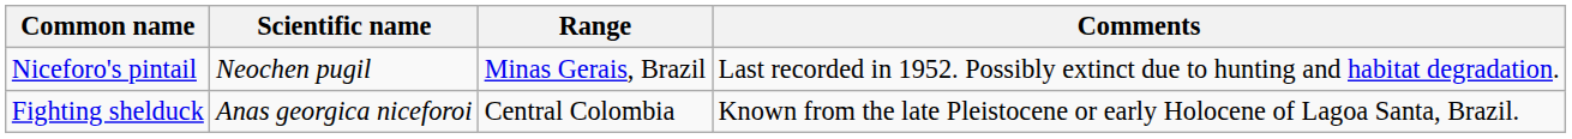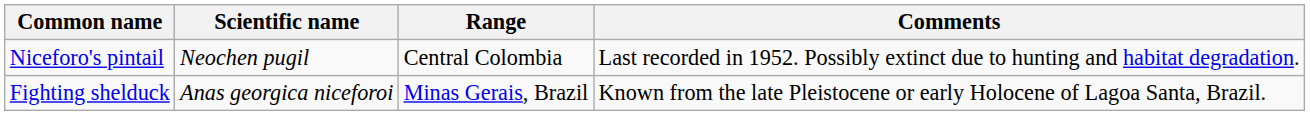 <table class="wikitable sortable">
 <tr>
 <th>Common name</th>
 <th>Scientific name</th>
 <th>Range</th>
 <th class="unsortable">Comments</th>
 </tr>
 <tr>
 <td><a href='#'>Niceforo's pintail</a></td>
 <td><em>Neochen pugil</em></td>
-<td><a href='#'>Minas Gerais</a>, Brazil</td>
+<td>Central Colombia</td>
 <td>Last recorded in 1952. Possibly extinct due to hunting and <a href='#'>habitat degradation</a>.</td>
 </tr>
 <tr>
 <td><a href='#'>Fighting shelduck</a></td>
 <td><em>Anas georgica niceforoi</em></td>
-<td>Central Colombia</td>
+<td><a href='#'>Minas Gerais</a>, Brazil</td>
 <td>Known from the late Pleistocene or early Holocene of Lagoa Santa, Brazil.</td>
 </tr>
 </table>
